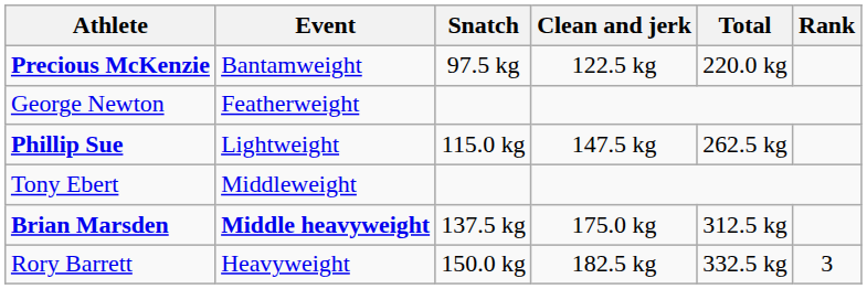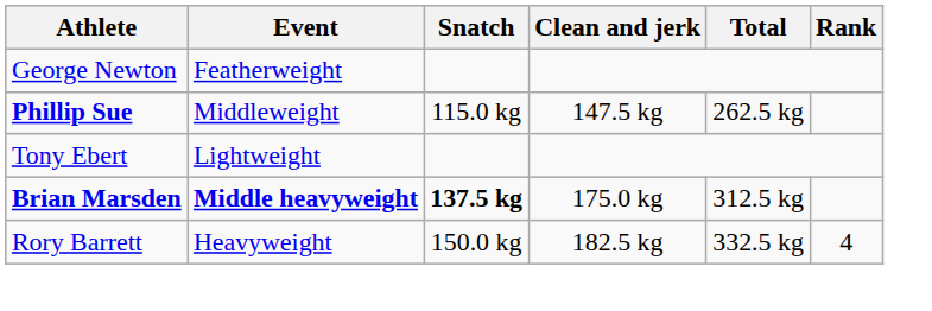 <table class="wikitable" style="text-align:center; font-size:90%">
 <tr>
 <th>Athlete</th>
 <th>Event</th>
 <th>Snatch</th>
 <th>Clean and jerk</th>
 <th>Total</th>
 <th>Rank</th>
 </tr>
 <tr>
-<td style="text-align:left;"><strong><a href='#'>Precious McKenzie</a></strong></td>
-<td style="text-align:left;"><a href='#'>Bantamweight</a></td>
-<td>97.5 kg</td>
-<td>122.5 kg</td>
-<td>220.0 kg</td>
-<td></td>
-</tr>
-<tr>
 <td style="text-align:left;"><a href='#'>George Newton</a></td>
 <td style="text-align:left;"><a href='#'>Featherweight</a></td>
 <td></td>
 <td colspan=3></td>
 </tr>
 <tr>
 <td style="text-align:left;"><strong><a href='#'>Phillip Sue</a></strong></td>
-<td style="text-align:left;"><a href='#'>Lightweight</a></td>
+<td style="text-align:left;"><a href='#'>Middleweight</a></td>
 <td>115.0 kg</td>
 <td>147.5 kg</td>
 <td>262.5 kg</td>
 <td></td>
 </tr>
 <tr>
 <td style="text-align:left;"><a href='#'>Tony Ebert</a></td>
-<td style="text-align:left;"><a href='#'>Middleweight</a></td>
+<td style="text-align:left;"><a href='#'>Lightweight</a></td>
 <td></td>
 <td colspan=3></td>
 </tr>
 <tr>
 <td style="text-align:left;"><strong><a href='#'>Brian Marsden</a></strong></td>
 <td style="text-align:left;"><strong><a href='#'>Middle heavyweight</a></strong></td>
-<td>137.5 kg</td>
+<td><strong>137.5 kg</strong></td>
 <td>175.0 kg</td>
 <td>312.5 kg</td>
 <td></td>
 </tr>
 <tr>
 <td style="text-align:left;"><a href='#'>Rory Barrett</a></td>
 <td style="text-align:left;"><a href='#'>Heavyweight</a></td>
 <td>150.0 kg</td>
 <td>182.5 kg</td>
 <td>332.5 kg</td>
-<td>3</td>
+<td>4</td>
 </tr>
 </table>
